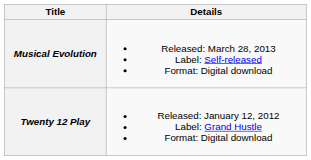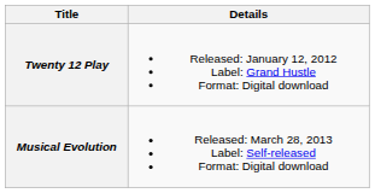 <table class="wikitable plainrowheaders" style="text-align:center;">
 <tr>
 <th scope="col" style="width:10em;">Title</th>
 <th scope="col" style="width:20em;">Details</th>
 </tr>
 <tr>
+<th scope="row"><em>Twenty 12 Play</em></th>
+<td><br><ul><li>Released: January 12, 2012</li><li>Label: <a href='#'>Grand Hustle</a></li><li>Format: Digital download</li></ul></td>
+</tr>
+<tr>
 <th scope="row"><em>Musical Evolution</em></th>
 <td><br><ul><li>Released: March 28, 2013</li><li>Label: <a href='#'>Self-released</a></li><li>Format: Digital download</li></ul></td>
 </tr>
-<tr>
-<th scope="row"><em>Twenty 12 Play</em></th>
-<td><br><ul><li>Released: January 12, 2012</li><li>Label: <a href='#'>Grand Hustle</a></li><li>Format: Digital download</li></ul></td>
-</tr>
 </table>
